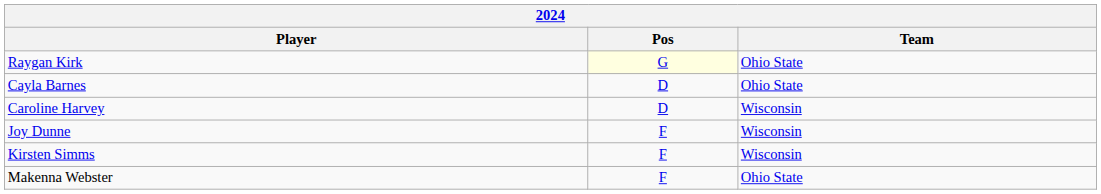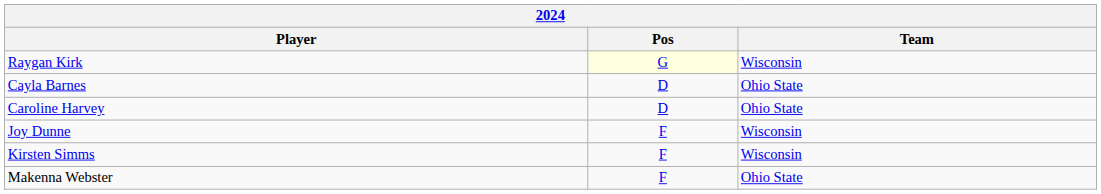 <table class="wikitable" width=95%>
 <tr>
 <th colspan=3><a href='#'>2024</a></th>
 </tr>
 <tr>
 <th>Player</th>
 <th>Pos</th>
 <th>Team</th>
 </tr>
 <tr>
 <td><a href='#'>Raygan Kirk</a></td>
 <td style="background: lightyellow; text-align:center;"><a href='#'>G</a></td>
-<td><a href='#'>Ohio State</a></td>
+<td><a href='#'>Wisconsin</a></td>
 </tr>
 <tr>
 <td><a href='#'>Cayla Barnes</a></td>
 <td style="text-align:center;"><a href='#'>D</a></td>
 <td><a href='#'>Ohio State</a></td>
 </tr>
 <tr>
 <td><a href='#'>Caroline Harvey</a></td>
 <td style="text-align:center;"><a href='#'>D</a></td>
-<td><a href='#'>Wisconsin</a></td>
+<td><a href='#'>Ohio State</a></td>
 </tr>
 <tr>
 <td><a href='#'>Joy Dunne</a></td>
 <td style="text-align:center;"><a href='#'>F</a></td>
 <td><a href='#'>Wisconsin</a></td>
 </tr>
 <tr>
 <td><a href='#'>Kirsten Simms</a></td>
 <td style="text-align:center;"><a href='#'>F</a></td>
 <td><a href='#'>Wisconsin</a></td>
 </tr>
 <tr>
 <td>Makenna Webster</td>
 <td style="text-align:center;"><a href='#'>F</a></td>
 <td><a href='#'>Ohio State</a></td>
 </tr>
 </table>
